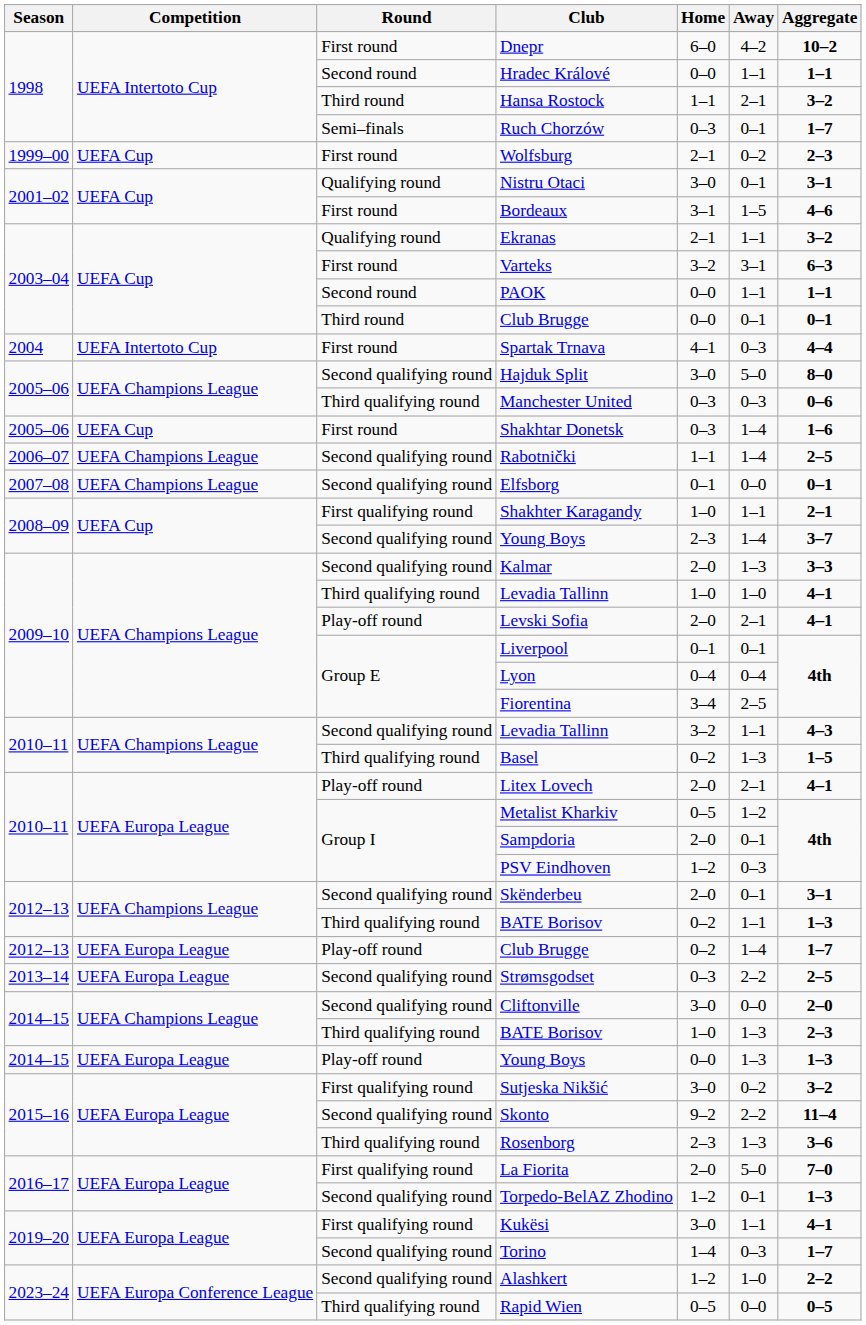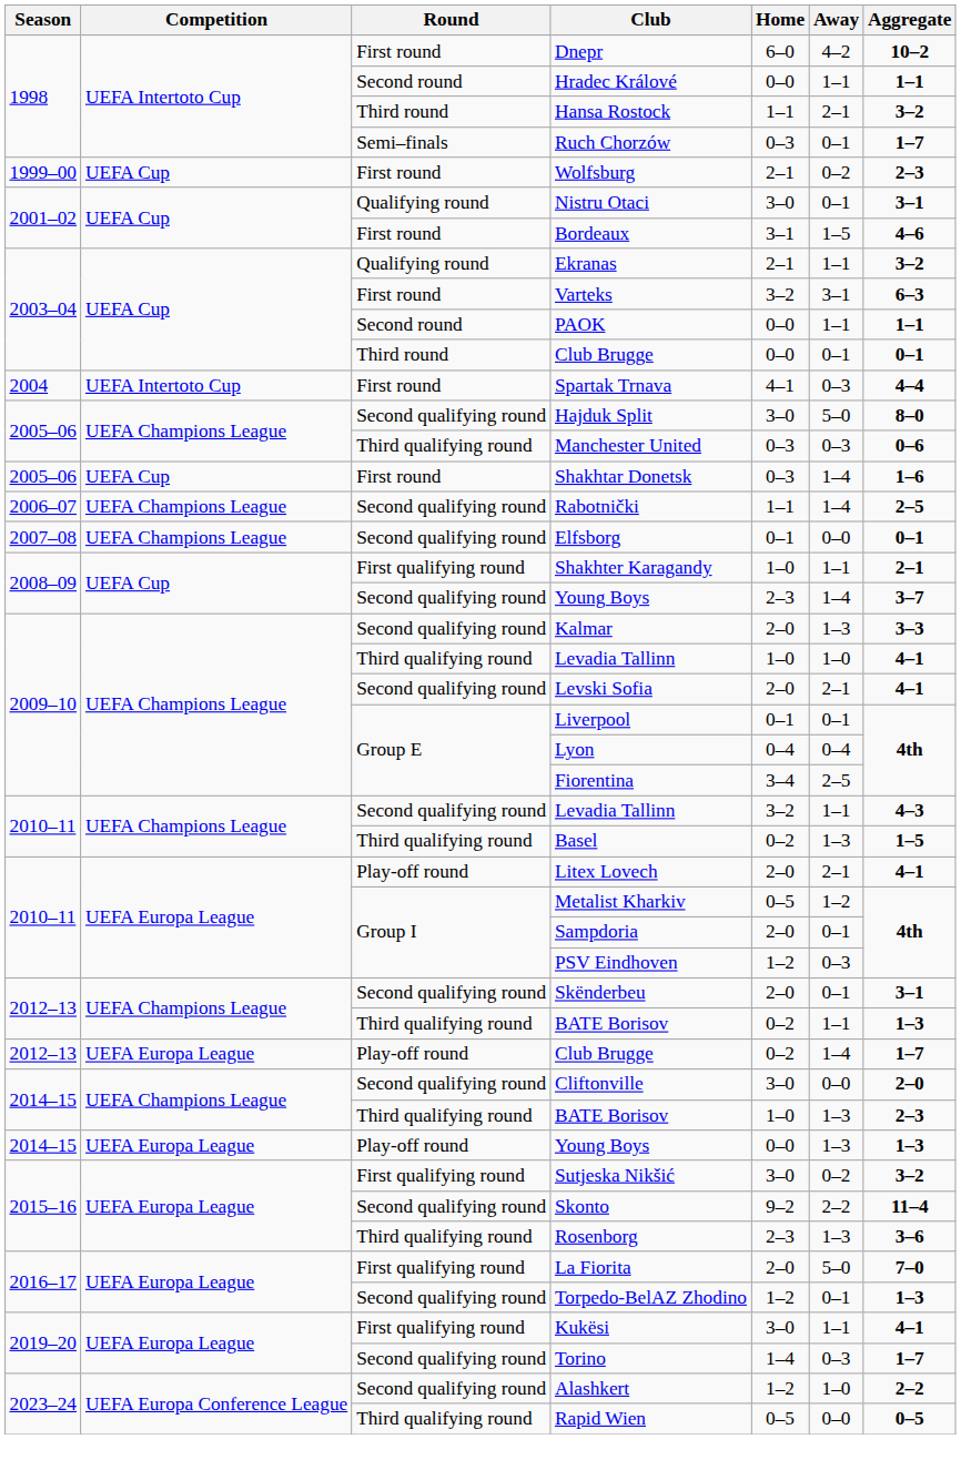 <table class="wikitable">
 <tr>
 <th>Season</th>
 <th>Competition</th>
 <th>Round</th>
 <th>Club</th>
 <th>Home</th>
 <th>Away</th>
 <th>Aggregate</th>
 </tr>
 <tr>
 <td rowspan="4"><a href='#'>1998</a></td>
 <td rowspan="4"><a href='#'>UEFA Intertoto Cup</a></td>
 <td>First round</td>
 <td> <a href='#'>Dnepr</a></td>
 <td style="text-align:center;">6–0</td>
 <td style="text-align:center;">4–2</td>
 <td style="text-align:center;"><strong>10–2</strong></td>
 </tr>
 <tr>
 <td>Second round</td>
 <td> <a href='#'>Hradec Králové</a></td>
 <td style="text-align:center;">0–0</td>
 <td style="text-align:center;">1–1</td>
 <td style="text-align:center;"><strong>1–1</strong></td>
 </tr>
 <tr>
 <td>Third round</td>
 <td> <a href='#'>Hansa Rostock</a></td>
 <td style="text-align:center;">1–1</td>
 <td style="text-align:center;">2–1</td>
 <td style="text-align:center;"><strong>3–2</strong></td>
 </tr>
 <tr>
 <td>Semi–finals</td>
 <td> <a href='#'>Ruch Chorzów</a></td>
 <td style="text-align:center;">0–3</td>
 <td style="text-align:center;">0–1</td>
 <td style="text-align:center;"><strong>1–7</strong></td>
 </tr>
 <tr>
 <td><a href='#'>1999–00</a></td>
 <td><a href='#'>UEFA Cup</a></td>
 <td>First round</td>
 <td> <a href='#'>Wolfsburg</a></td>
 <td style="text-align:center;">2–1</td>
 <td style="text-align:center;">0–2</td>
 <td style="text-align:center;"><strong>2–3</strong></td>
 </tr>
 <tr>
 <td rowspan="2"><a href='#'>2001–02</a></td>
 <td rowspan="2"><a href='#'>UEFA Cup</a></td>
 <td>Qualifying round</td>
 <td> <a href='#'>Nistru Otaci</a></td>
 <td style="text-align:center;">3–0</td>
 <td style="text-align:center;">0–1</td>
 <td style="text-align:center;"><strong>3–1</strong></td>
 </tr>
 <tr>
 <td>First round</td>
 <td> <a href='#'>Bordeaux</a></td>
 <td style="text-align:center;">3–1</td>
 <td style="text-align:center;">1–5</td>
 <td style="text-align:center;"><strong>4–6</strong></td>
 </tr>
 <tr>
 <td rowspan="4"><a href='#'>2003–04</a></td>
 <td rowspan="4"><a href='#'>UEFA Cup</a></td>
 <td>Qualifying round</td>
 <td> <a href='#'>Ekranas</a></td>
 <td style="text-align:center;">2–1</td>
 <td style="text-align:center;">1–1</td>
 <td style="text-align:center;"><strong>3–2</strong></td>
 </tr>
 <tr>
 <td>First round</td>
 <td> <a href='#'>Varteks</a></td>
 <td style="text-align:center;">3–2</td>
 <td style="text-align:center;">3–1</td>
 <td style="text-align:center;"><strong>6–3</strong></td>
 </tr>
 <tr>
 <td>Second round</td>
 <td> <a href='#'>PAOK</a></td>
 <td style="text-align:center;">0–0</td>
 <td style="text-align:center;">1–1</td>
 <td style="text-align:center;"><strong>1–1</strong></td>
 </tr>
 <tr>
 <td>Third round</td>
 <td> <a href='#'>Club Brugge</a></td>
 <td style="text-align:center;">0–0</td>
 <td style="text-align:center;">0–1</td>
 <td style="text-align:center;"><strong>0–1</strong></td>
 </tr>
 <tr>
 <td><a href='#'>2004</a></td>
 <td><a href='#'>UEFA Intertoto Cup</a></td>
 <td>First round</td>
 <td> <a href='#'>Spartak Trnava</a></td>
 <td style="text-align:center;">4–1</td>
 <td style="text-align:center;">0–3</td>
 <td style="text-align:center;"><strong>4–4</strong></td>
 </tr>
 <tr>
 <td rowspan="2"><a href='#'>2005–06</a></td>
 <td rowspan="2"><a href='#'>UEFA Champions League</a></td>
 <td>Second qualifying round</td>
 <td> <a href='#'>Hajduk Split</a></td>
 <td style="text-align:center;">3–0</td>
 <td style="text-align:center;">5–0</td>
 <td style="text-align:center;"><strong>8–0</strong></td>
 </tr>
 <tr>
 <td>Third qualifying round</td>
 <td> <a href='#'>Manchester United</a></td>
 <td style="text-align:center;">0–3</td>
 <td style="text-align:center;">0–3</td>
 <td style="text-align:center;"><strong>0–6</strong></td>
 </tr>
 <tr>
 <td><a href='#'>2005–06</a></td>
 <td><a href='#'>UEFA Cup</a></td>
 <td>First round</td>
 <td> <a href='#'>Shakhtar Donetsk</a></td>
 <td style="text-align:center;">0–3</td>
 <td style="text-align:center;">1–4</td>
 <td style="text-align:center;"><strong>1–6</strong></td>
 </tr>
 <tr>
 <td><a href='#'>2006–07</a></td>
 <td><a href='#'>UEFA Champions League</a></td>
 <td>Second qualifying round</td>
 <td> <a href='#'>Rabotnički</a></td>
 <td style="text-align:center;">1–1</td>
 <td style="text-align:center;">1–4</td>
 <td style="text-align:center;"><strong>2–5</strong></td>
 </tr>
 <tr>
 <td><a href='#'>2007–08</a></td>
 <td><a href='#'>UEFA Champions League</a></td>
 <td>Second qualifying round</td>
 <td> <a href='#'>Elfsborg</a></td>
 <td style="text-align:center;">0–1</td>
 <td style="text-align:center;">0–0</td>
 <td style="text-align:center;"><strong>0–1</strong></td>
 </tr>
 <tr>
 <td rowspan="2"><a href='#'>2008–09</a></td>
 <td rowspan="2"><a href='#'>UEFA Cup</a></td>
 <td>First qualifying round</td>
 <td> <a href='#'>Shakhter Karagandy</a></td>
 <td style="text-align:center;">1–0</td>
 <td style="text-align:center;">1–1</td>
 <td style="text-align:center;"><strong>2–1</strong></td>
 </tr>
 <tr>
 <td>Second qualifying round</td>
 <td> <a href='#'>Young Boys</a></td>
 <td style="text-align:center;">2–3</td>
 <td style="text-align:center;">1–4</td>
 <td style="text-align:center;"><strong>3–7</strong></td>
 </tr>
 <tr>
 <td rowspan="6"><a href='#'>2009–10</a></td>
 <td rowspan="6"><a href='#'>UEFA Champions League</a></td>
 <td>Second qualifying round</td>
 <td> <a href='#'>Kalmar</a></td>
 <td style="text-align:center;">2–0</td>
 <td style="text-align:center;">1–3</td>
 <td style="text-align:center;"><strong>3–3</strong></td>
 </tr>
 <tr>
 <td>Third qualifying round</td>
 <td> <a href='#'>Levadia Tallinn</a></td>
 <td style="text-align:center;">1–0</td>
 <td style="text-align:center;">1–0</td>
 <td style="text-align:center;"><strong>4–1</strong></td>
 </tr>
 <tr>
-<td>Play-off round</td>
+<td>Second qualifying round</td>
 <td> <a href='#'>Levski Sofia</a></td>
 <td style="text-align:center;">2–0</td>
 <td style="text-align:center;">2–1</td>
 <td style="text-align:center;"><strong>4–1</strong></td>
 </tr>
 <tr>
 <td rowspan="3">Group E</td>
 <td> <a href='#'>Liverpool</a></td>
 <td style="text-align:center;">0–1</td>
 <td style="text-align:center;">0–1</td>
 <td rowspan=3 align=center><strong>4th</strong></td>
 </tr>
 <tr>
 <td> <a href='#'>Lyon</a></td>
 <td style="text-align:center;">0–4</td>
 <td style="text-align:center;">0–4</td>
 </tr>
 <tr>
 <td> <a href='#'>Fiorentina</a></td>
 <td style="text-align:center;">3–4</td>
 <td style="text-align:center;">2–5</td>
 </tr>
 <tr>
 <td rowspan="2"><a href='#'>2010–11</a></td>
 <td rowspan="2"><a href='#'>UEFA Champions League</a></td>
 <td>Second qualifying round</td>
 <td> <a href='#'>Levadia Tallinn</a></td>
 <td style="text-align:center;">3–2</td>
 <td style="text-align:center;">1–1</td>
 <td style="text-align:center;"><strong>4–3</strong></td>
 </tr>
 <tr>
 <td>Third qualifying round</td>
 <td> <a href='#'>Basel</a></td>
 <td style="text-align:center;">0–2</td>
 <td style="text-align:center;">1–3</td>
 <td style="text-align:center;"><strong>1–5</strong></td>
 </tr>
 <tr>
 <td rowspan="4"><a href='#'>2010–11</a></td>
 <td rowspan="4"><a href='#'>UEFA Europa League</a></td>
 <td>Play-off round</td>
 <td> <a href='#'>Litex Lovech</a></td>
 <td style="text-align:center;">2–0</td>
 <td style="text-align:center;">2–1</td>
 <td style="text-align:center;"><strong>4–1</strong></td>
 </tr>
 <tr>
 <td rowspan="3">Group I</td>
 <td> <a href='#'>Metalist Kharkiv</a></td>
 <td style="text-align:center;">0–5</td>
 <td style="text-align:center;">1–2</td>
 <td rowspan=3 align=center><strong>4th</strong></td>
 </tr>
 <tr>
 <td> <a href='#'>Sampdoria</a></td>
 <td style="text-align:center;">2–0</td>
 <td style="text-align:center;">0–1</td>
 </tr>
 <tr>
 <td> <a href='#'>PSV Eindhoven</a></td>
 <td style="text-align:center;">1–2</td>
 <td style="text-align:center;">0–3</td>
 </tr>
 <tr>
 <td rowspan="2"><a href='#'>2012–13</a></td>
 <td rowspan="2"><a href='#'>UEFA Champions League</a></td>
 <td>Second qualifying round</td>
 <td> <a href='#'>Skënderbeu</a></td>
 <td style="text-align:center;">2–0</td>
 <td style="text-align:center;">0–1</td>
 <td style="text-align:center;"><strong>3–1</strong></td>
 </tr>
 <tr>
 <td>Third qualifying round</td>
 <td> <a href='#'>BATE Borisov</a></td>
 <td style="text-align:center;">0–2</td>
 <td style="text-align:center;">1–1</td>
 <td style="text-align:center;"><strong>1–3</strong></td>
 </tr>
 <tr>
 <td><a href='#'>2012–13</a></td>
 <td><a href='#'>UEFA Europa League</a></td>
 <td>Play-off round</td>
 <td> <a href='#'>Club Brugge</a></td>
 <td style="text-align:center;">0–2</td>
 <td style="text-align:center;">1–4</td>
 <td style="text-align:center;"><strong>1–7</strong></td>
-</tr>
-<tr>
-<td><a href='#'>2013–14</a></td>
-<td><a href='#'>UEFA Europa League</a></td>
-<td>Second qualifying round</td>
-<td> <a href='#'>Strømsgodset</a></td>
-<td style="text-align:center;">0–3</td>
-<td style="text-align:center;">2–2</td>
-<td style="text-align:center;"><strong>2–5</strong></td>
 </tr>
 <tr>
 <td rowspan="2"><a href='#'>2014–15</a></td>
 <td rowspan="2"><a href='#'>UEFA Champions League</a></td>
 <td>Second qualifying round</td>
 <td> <a href='#'>Cliftonville</a></td>
 <td style="text-align:center;">3–0</td>
 <td style="text-align:center;">0–0</td>
 <td style="text-align:center;"><strong>2–0</strong></td>
 </tr>
 <tr>
 <td>Third qualifying round</td>
 <td> <a href='#'>BATE Borisov</a></td>
 <td style="text-align:center;">1–0</td>
 <td style="text-align:center;">1–3</td>
 <td style="text-align:center;"><strong>2–3</strong></td>
 </tr>
 <tr>
 <td><a href='#'>2014–15</a></td>
 <td><a href='#'>UEFA Europa League</a></td>
 <td>Play-off round</td>
 <td> <a href='#'>Young Boys</a></td>
 <td style="text-align:center;">0–0</td>
 <td style="text-align:center;">1–3</td>
 <td style="text-align:center;"><strong>1–3</strong></td>
 </tr>
 <tr>
 <td rowspan="3"><a href='#'>2015–16</a></td>
 <td rowspan="3"><a href='#'>UEFA Europa League</a></td>
 <td>First qualifying round</td>
 <td> <a href='#'>Sutjeska Nikšić</a></td>
 <td style="text-align:center;">3–0</td>
 <td style="text-align:center;">0–2</td>
 <td style="text-align:center;"><strong>3–2</strong></td>
 </tr>
 <tr>
 <td>Second qualifying round</td>
 <td> <a href='#'>Skonto</a></td>
 <td style="text-align:center;">9–2</td>
 <td style="text-align:center;">2–2</td>
 <td style="text-align:center;"><strong>11–4</strong></td>
 </tr>
 <tr>
 <td>Third qualifying round</td>
 <td> <a href='#'>Rosenborg</a></td>
 <td style="text-align:center;">2–3</td>
 <td style="text-align:center;">1–3</td>
 <td style="text-align:center;"><strong>3–6</strong></td>
 </tr>
 <tr>
 <td rowspan="2"><a href='#'>2016–17</a></td>
 <td rowspan="2"><a href='#'>UEFA Europa League</a></td>
 <td>First qualifying round</td>
 <td> <a href='#'>La Fiorita</a></td>
 <td style="text-align:center;">2–0</td>
 <td style="text-align:center;">5–0</td>
 <td style="text-align:center;"><strong>7–0</strong></td>
 </tr>
 <tr>
 <td>Second qualifying round</td>
 <td> <a href='#'>Torpedo-BelAZ Zhodino</a></td>
 <td style="text-align:center;">1–2</td>
 <td style="text-align:center;">0–1</td>
 <td style="text-align:center;"><strong>1–3</strong></td>
 </tr>
 <tr>
 <td rowspan="2"><a href='#'>2019–20</a></td>
 <td rowspan="2"><a href='#'>UEFA Europa League</a></td>
 <td>First qualifying round</td>
 <td> <a href='#'>Kukësi</a></td>
 <td style="text-align:center;">3–0</td>
 <td style="text-align:center;">1–1</td>
 <td style="text-align:center;"><strong>4–1</strong></td>
 </tr>
 <tr>
 <td>Second qualifying round</td>
 <td> <a href='#'>Torino</a></td>
 <td style="text-align:center;">1–4</td>
 <td style="text-align:center;">0–3</td>
 <td style="text-align:center;"><strong>1–7</strong></td>
 </tr>
 <tr>
 <td rowspan="2"><a href='#'>2023–24</a></td>
 <td rowspan="2"><a href='#'>UEFA Europa Conference League</a></td>
 <td>Second qualifying round</td>
 <td> <a href='#'>Alashkert</a></td>
 <td style="text-align:center;">1–2 </td>
 <td style="text-align:center;">1–0</td>
 <td style="text-align:center;"><strong>2–2</strong> </td>
 </tr>
 <tr>
 <td>Third qualifying round</td>
 <td> <a href='#'>Rapid Wien</a></td>
 <td style="text-align:center;">0–5</td>
 <td style="text-align:center;">0–0</td>
 <td style="text-align:center;"><strong>0–5</strong></td>
 </tr>
 </table>
